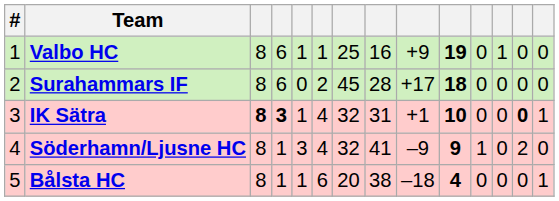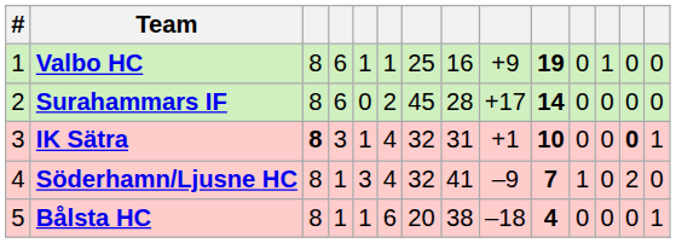 <table class="wikitable sortable">
 <tr>
 <th>#</th>
 <th>Team</th>
 <th></th>
 <th></th>
 <th></th>
 <th></th>
 <th></th>
 <th></th>
 <th></th>
 <th></th>
 <th></th>
 <th></th>
 <th></th>
 <th></th>
 </tr>
 <tr style="background: #D0F0C0;">
 <td>1</td>
 <td> <strong><a href='#'>Valbo HC</a></strong></td>
 <td style="text-align: center;">8</td>
 <td style="text-align: center;">6</td>
 <td style="text-align: center;">1</td>
 <td style="text-align: center;">1</td>
 <td style="text-align: center;">25</td>
 <td style="text-align: center;">16</td>
 <td style="text-align: center;">+9</td>
 <td style="text-align: center;"><strong>19</strong></td>
 <td style="text-align: center;">0</td>
 <td style="text-align: center;">1</td>
 <td style="text-align: center;">0</td>
 <td style="text-align: center;">0</td>
 </tr>
 <tr style="background: #D0F0C0;">
 <td>2</td>
 <td><strong><a href='#'>Surahammars IF</a></strong></td>
 <td style="text-align: center;">8</td>
 <td style="text-align: center;">6</td>
 <td style="text-align: center;">0</td>
 <td style="text-align: center;">2</td>
 <td style="text-align: center;">45</td>
 <td style="text-align: center;">28</td>
 <td style="text-align: center;">+17</td>
-<td style="text-align: center;"><strong>18</strong></td>
+<td style="text-align: center;"><strong>14</strong></td>
 <td style="text-align: center;">0</td>
 <td style="text-align: center;">0</td>
 <td style="text-align: center;">0</td>
 <td style="text-align: center;">0</td>
 </tr>
 <tr style="background: #FFCCCC;">
 <td>3</td>
 <td><strong><a href='#'>IK Sätra</a></strong></td>
 <td style="text-align: center;"><strong>8</strong></td>
-<td style="text-align: center;"><strong>3</strong></td>
+<td style="text-align: center;">3</td>
 <td style="text-align: center;">1</td>
 <td style="text-align: center;">4</td>
 <td style="text-align: center;">32</td>
 <td style="text-align: center;">31</td>
 <td style="text-align: center;">+1</td>
 <td style="text-align: center;"><strong>10</strong></td>
 <td style="text-align: center;">0</td>
 <td style="text-align: center;">0</td>
 <td style="text-align: center;"><strong>0</strong></td>
 <td style="text-align: center;">1</td>
 </tr>
 <tr style="background: #FFCCCC;">
 <td>4</td>
 <td> <strong><a href='#'>Söderhamn/Ljusne HC</a></strong></td>
 <td style="text-align: center;">8</td>
 <td style="text-align: center;">1</td>
 <td style="text-align: center;">3</td>
 <td style="text-align: center;">4</td>
 <td style="text-align: center;">32</td>
 <td style="text-align: center;">41</td>
 <td style="text-align: center;">–9</td>
-<td style="text-align: center;"><strong>9</strong></td>
+<td style="text-align: center;"><strong>7</strong></td>
 <td style="text-align: center;">1</td>
 <td style="text-align: center;">0</td>
 <td style="text-align: center;">2</td>
 <td style="text-align: center;">0</td>
 </tr>
 <tr style="background: #FFCCCC;">
 <td>5</td>
 <td><strong><a href='#'>Bålsta HC</a></strong></td>
 <td style="text-align: center;">8</td>
 <td style="text-align: center;">1</td>
 <td style="text-align: center;">1</td>
 <td style="text-align: center;">6</td>
 <td style="text-align: center;">20</td>
 <td style="text-align: center;">38</td>
 <td style="text-align: center;">–18</td>
 <td style="text-align: center;"><strong>4</strong></td>
 <td style="text-align: center;">0</td>
 <td style="text-align: center;">0</td>
 <td style="text-align: center;">0</td>
 <td style="text-align: center;">1</td>
 </tr>
 </table>
